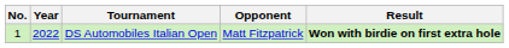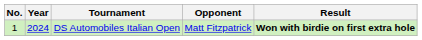 <table class="wikitable" style="font-size:95%;">
 <tr>
 <th>No.</th>
 <th>Year</th>
 <th>Tournament</th>
 <th>Opponent</th>
 <th>Result</th>
 </tr>
 <tr style="background:#D0F0C0;">
 <td align=center>1</td>
-<td><a href='#'>2022</a></td>
+<td><a href='#'>2024</a></td>
 <td><a href='#'>DS Automobiles Italian Open</a></td>
 <td> <a href='#'>Matt Fitzpatrick</a></td>
 <td><strong>Won with birdie on first extra hole</strong></td>
 </tr>
 </table>
